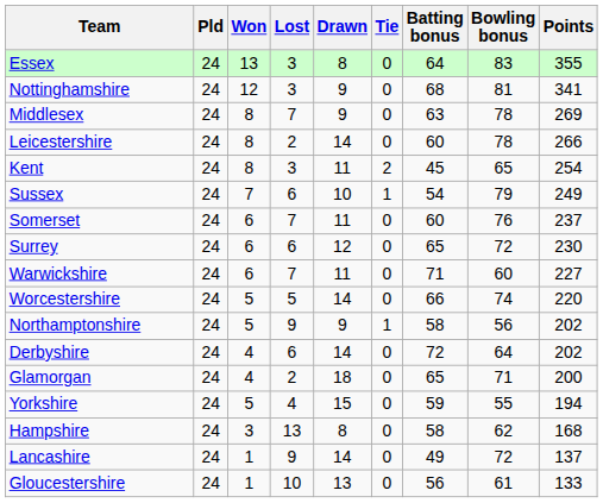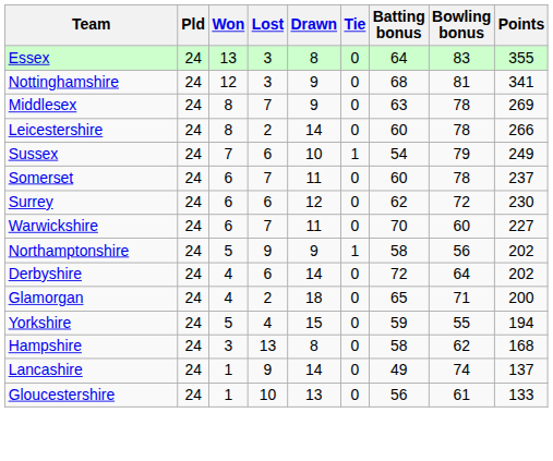 <table class="wikitable" style="text-align:center;">
 <tr>
 <th width=175>Team</th>
 <th width=20 abbr="Played">Pld</th>
 <th width=20 abbr="Won"><a href='#'>Won</a></th>
 <th width=20 abbr="Lost"><a href='#'>Lost</a></th>
 <th width=20 abbr="Drawn"><a href='#'>Drawn</a></th>
 <th width=20 abbr="Tie"><a href='#'>Tie</a></th>
 <th width=20 abbr="Bonus points">Batting bonus</th>
 <th width=20 abbr="Bonus points">Bowling bonus</th>
 <th width=20 abbr="Points">Points</th>
 </tr>
 <tr style="background:#ccffcc;">
 <td style="text-align:left;"><a href='#'>Essex</a></td>
 <td>24</td>
 <td>13</td>
 <td>3</td>
 <td>8</td>
 <td>0</td>
 <td>64</td>
 <td>83</td>
 <td>355</td>
 </tr>
 <tr>
 <td style="text-align:left;"><a href='#'>Nottinghamshire</a></td>
 <td>24</td>
 <td>12</td>
 <td>3</td>
 <td>9</td>
 <td>0</td>
 <td>68</td>
 <td>81</td>
 <td>341</td>
 </tr>
 <tr>
 <td style="text-align:left;"><a href='#'>Middlesex</a></td>
 <td>24</td>
 <td>8</td>
 <td>7</td>
 <td>9</td>
 <td>0</td>
 <td>63</td>
 <td>78</td>
 <td>269</td>
 </tr>
 <tr>
 <td style="text-align:left;"><a href='#'>Leicestershire</a></td>
 <td>24</td>
 <td>8</td>
 <td>2</td>
 <td>14</td>
 <td>0</td>
 <td>60</td>
 <td>78</td>
 <td>266</td>
 </tr>
 <tr>
-<td style="text-align:left;"><a href='#'>Kent</a></td>
-<td>24</td>
-<td>8</td>
-<td>3</td>
-<td>11</td>
-<td>2</td>
-<td>45</td>
-<td>65</td>
-<td>254</td>
-</tr>
-<tr>
 <td style="text-align:left;"><a href='#'>Sussex</a></td>
 <td>24</td>
 <td>7</td>
 <td>6</td>
 <td>10</td>
 <td>1</td>
 <td>54</td>
 <td>79</td>
 <td>249</td>
 </tr>
 <tr>
 <td style="text-align:left;"><a href='#'>Somerset</a></td>
 <td>24</td>
 <td>6</td>
 <td>7</td>
 <td>11</td>
 <td>0</td>
 <td>60</td>
-<td>76</td>
+<td>78</td>
 <td>237</td>
 </tr>
 <tr>
 <td style="text-align:left;"><a href='#'>Surrey</a></td>
 <td>24</td>
 <td>6</td>
 <td>6</td>
 <td>12</td>
 <td>0</td>
-<td>65</td>
+<td>62</td>
 <td>72</td>
 <td>230</td>
 </tr>
 <tr>
 <td style="text-align:left;"><a href='#'>Warwickshire</a></td>
 <td>24</td>
 <td>6</td>
 <td>7</td>
 <td>11</td>
 <td>0</td>
-<td>71</td>
+<td>70</td>
 <td>60</td>
 <td>227</td>
-</tr>
-<tr>
-<td style="text-align:left;"><a href='#'>Worcestershire</a></td>
-<td>24</td>
-<td>5</td>
-<td>5</td>
-<td>14</td>
-<td>0</td>
-<td>66</td>
-<td>74</td>
-<td>220</td>
 </tr>
 <tr>
 <td style="text-align:left;"><a href='#'>Northamptonshire</a></td>
 <td>24</td>
 <td>5</td>
 <td>9</td>
 <td>9</td>
 <td>1</td>
 <td>58</td>
 <td>56</td>
 <td>202</td>
 </tr>
 <tr>
 <td style="text-align:left;"><a href='#'>Derbyshire</a></td>
 <td>24</td>
 <td>4</td>
 <td>6</td>
 <td>14</td>
 <td>0</td>
 <td>72</td>
 <td>64</td>
 <td>202</td>
 </tr>
 <tr>
 <td style="text-align:left;"><a href='#'>Glamorgan</a></td>
 <td>24</td>
 <td>4</td>
 <td>2</td>
 <td>18</td>
 <td>0</td>
 <td>65</td>
 <td>71</td>
 <td>200</td>
 </tr>
 <tr>
 <td style="text-align:left;"><a href='#'>Yorkshire</a></td>
 <td>24</td>
 <td>5</td>
 <td>4</td>
 <td>15</td>
 <td>0</td>
 <td>59</td>
 <td>55</td>
 <td>194</td>
 </tr>
 <tr>
 <td style="text-align:left;"><a href='#'>Hampshire</a></td>
 <td>24</td>
 <td>3</td>
 <td>13</td>
 <td>8</td>
 <td>0</td>
 <td>58</td>
 <td>62</td>
 <td>168</td>
 </tr>
 <tr>
 <td style="text-align:left;"><a href='#'>Lancashire</a></td>
 <td>24</td>
 <td>1</td>
 <td>9</td>
 <td>14</td>
 <td>0</td>
 <td>49</td>
-<td>72</td>
+<td>74</td>
 <td>137</td>
 </tr>
 <tr>
 <td style="text-align:left;"><a href='#'>Gloucestershire</a></td>
 <td>24</td>
 <td>1</td>
 <td>10</td>
 <td>13</td>
 <td>0</td>
 <td>56</td>
 <td>61</td>
 <td>133</td>
 </tr>
 </table>
